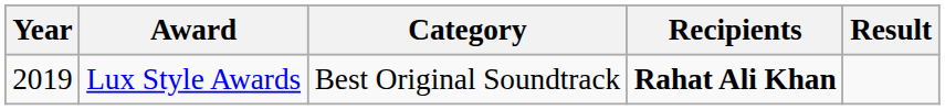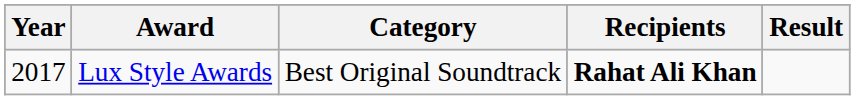 <table class="wikitable plainrowheaders sortable" style="font-size: 95%;">
 <tr>
 <th scope="col">Year</th>
 <th scope="col">Award</th>
 <th scope="col">Category</th>
 <th scope="col">Recipients</th>
 <th scope="col">Result</th>
 </tr>
 <tr>
-<td>2019</td>
+<td>2017</td>
 <td rowspan="2"><a href='#'>Lux Style Awards</a></td>
 <td>Best Original Soundtrack</td>
 <td><strong>Rahat Ali Khan</strong></td>
 <td></td>
 </tr>
 </table>
